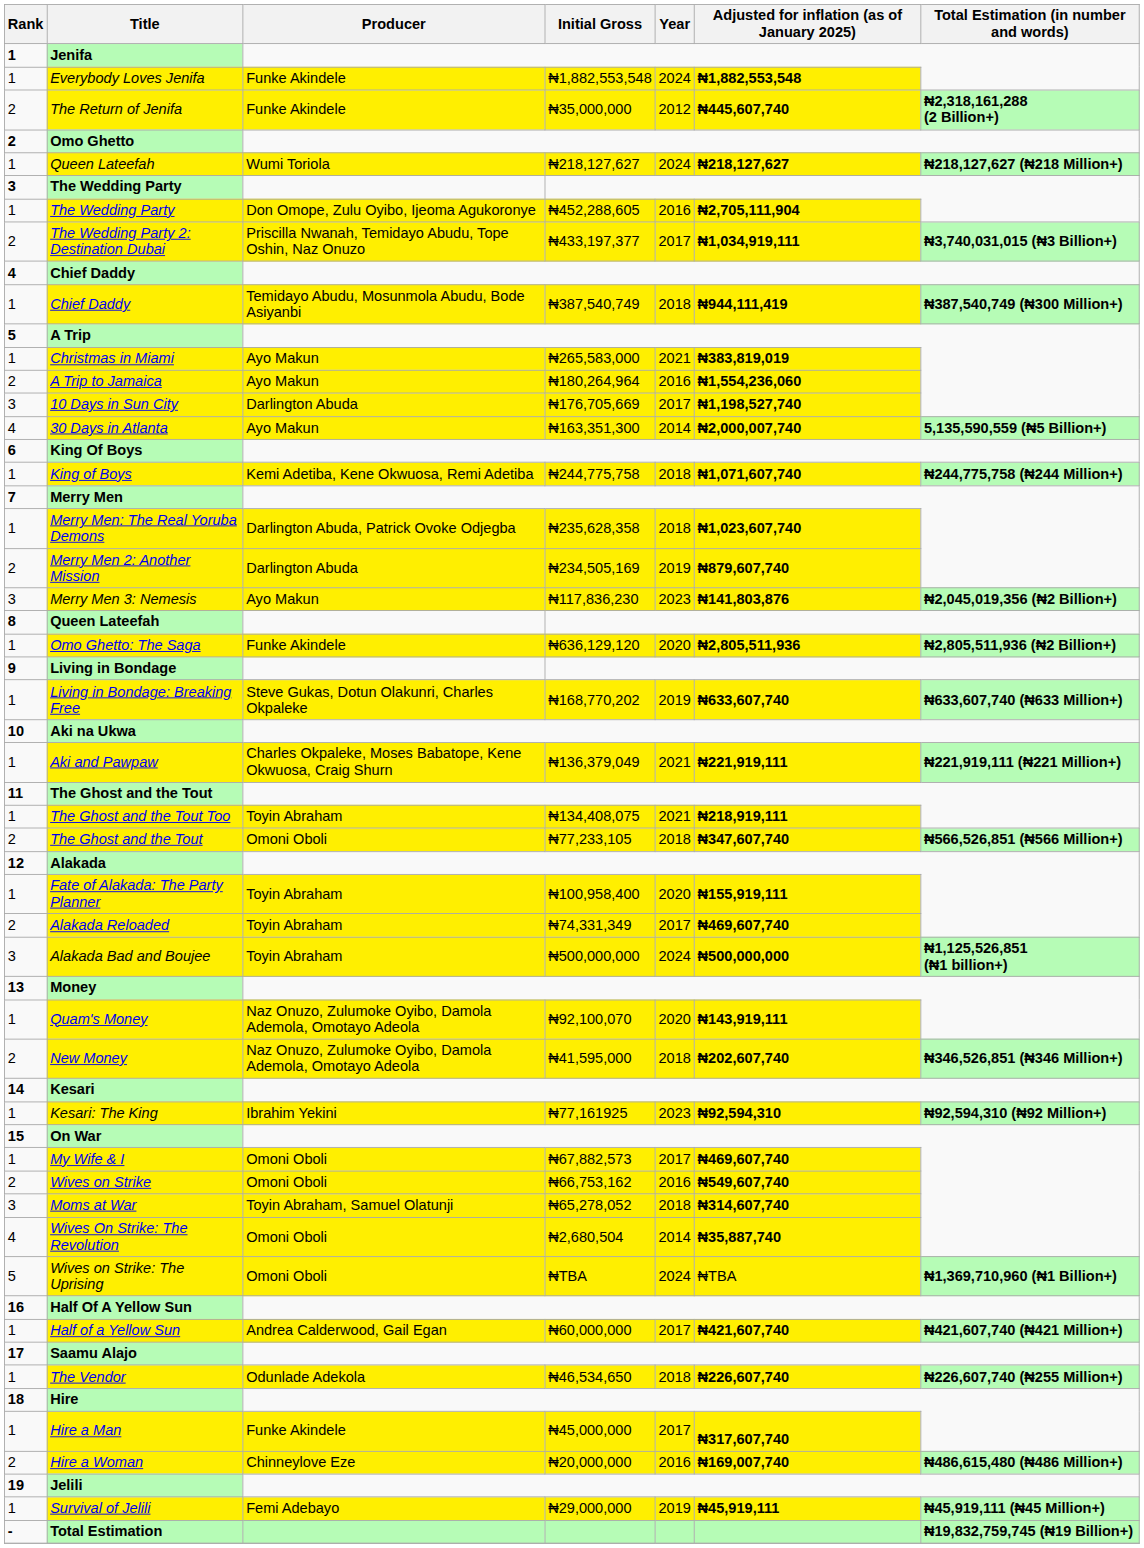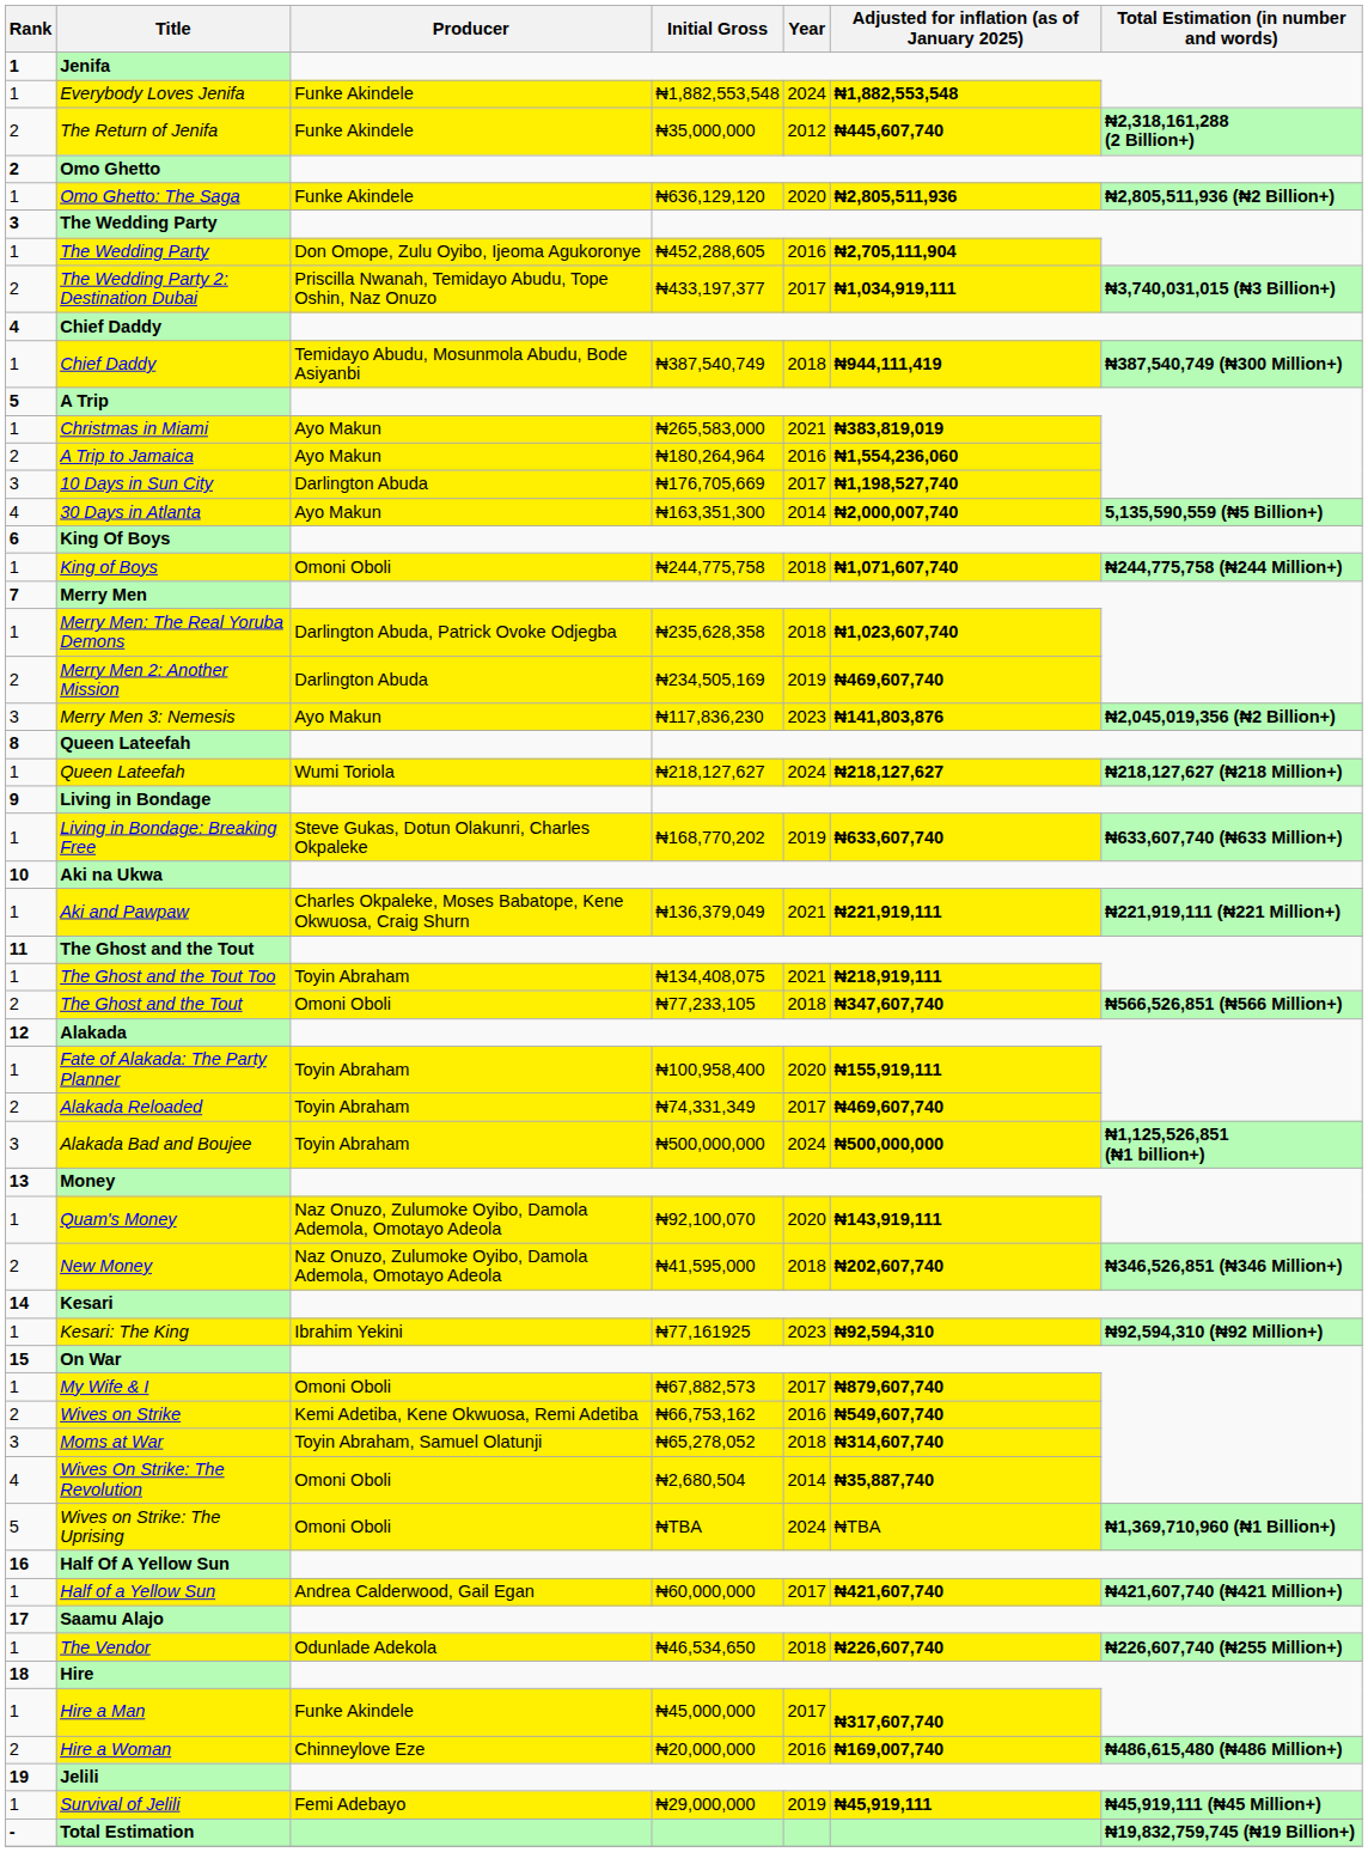 <table class="wikitable sortable">
 <tr>
 <th>Rank</th>
 <th>Title</th>
 <th>Producer</th>
 <th>Initial Gross</th>
 <th>Year</th>
 <th>Adjusted for inflation (as of January 2025)</th>
 <th>Total Estimation (in number and words)</th>
 </tr>
 <tr>
 <td><strong>1</strong></td>
 <td style="background:#b6fcb6;"><strong>Jenifa</strong></td>
 </tr>
 <tr>
 <td>1</td>
 <td style="background: #FFEF00;"><em>Everybody Loves Jenifa</em></td>
 <td style="background: #FFEF00;">Funke Akindele</td>
 <td style="background: #FFEF00;">₦1,882,553,548</td>
 <td style="background: #FFEF00;">2024</td>
 <td style="background: #FFEF00;"><strong>₦1,882,553,548</strong></td>
 </tr>
 <tr>
 <td>2</td>
 <td style="background: #FFEF00;"><em>The Return of Jenifa</em></td>
 <td style="background: #FFEF00;">Funke Akindele</td>
 <td style="background: #FFEF00;">₦35,000,000</td>
 <td style="background: #FFEF00;">2012</td>
 <td style="background: #FFEF00;"><strong>₦445,607,740</strong></td>
 <td style="background:#b6fcb6;"><strong>₦2,318,161,288</strong><br><strong>(2 Billion+)</strong></td>
 </tr>
 <tr>
 <td><strong>2</strong></td>
 <td style="background:#b6fcb6;"><strong>Omo Ghetto</strong></td>
 </tr>
 <tr>
 <td>1</td>
-<td style="background: #FFEF00;"><em>Queen Lateefah</em></td>
-<td style="background: #FFEF00;">Wumi Toriola</td>
-<td style="background: #FFEF00;">₦218,127,627</td>
-<td style="background: #FFEF00;">2024</td>
-<td style="background: #FFEF00;"><strong>₦218,127,627</strong></td>
-<td style="background:#b6fcb6;"><strong>₦218,127,627 (₦218 Million+)</strong></td>
+<td style="background: #FFEF00;"><em><a href='#'>Omo Ghetto: The Saga</a></em></td>
+<td style="background: #FFEF00;">Funke Akindele</td>
+<td style="background: #FFEF00;">₦636,129,120</td>
+<td style="background: #FFEF00;">2020</td>
+<td style="background: #FFEF00;"><strong>₦2,805,511,936</strong></td>
+<td style="background:#b6fcb6;"><strong>₦2,805,511,936 (₦2 Billion+)</strong></td>
 </tr>
 <tr>
 <td><strong>3</strong></td>
 <td style="background:#b6fcb6;"><strong>The Wedding Party</strong></td>
 <td></td>
 </tr>
 <tr>
 <td>1</td>
 <td style="background: #FFEF00;"><a href='#'><em>The Wedding Party</em></a></td>
 <td style="background: #FFEF00;">Don Omope, Zulu Oyibo, Ijeoma Agukoronye</td>
 <td style="background: #FFEF00;">₦452,288,605</td>
 <td style="background: #FFEF00;">2016</td>
 <td style="background: #FFEF00;"><strong>₦2,705,111,904</strong></td>
 </tr>
 <tr>
 <td>2</td>
 <td style="background: #FFEF00;"><a href='#'><em>The Wedding Party 2: Destination Dubai</em></a></td>
 <td style="background: #FFEF00;">Priscilla Nwanah, Temidayo Abudu, Tope Oshin, Naz Onuzo</td>
 <td style="background: #FFEF00;">₦433,197,377</td>
 <td style="background: #FFEF00;">2017</td>
 <td style="background: #FFEF00;"><strong>₦1,034,919,111</strong></td>
 <td style="background:#b6fcb6;"><strong>₦3,740,031,015 (₦3 Billion+)</strong></td>
 </tr>
 <tr>
 <td><strong>4</strong></td>
 <td style="background:#b6fcb6;"><strong>Chief Daddy</strong></td>
 </tr>
 <tr>
 <td>1</td>
 <td style="background: #FFEF00;"><em><a href='#'>Chief Daddy</a></em></td>
 <td style="background: #FFEF00;">Temidayo Abudu, Mosunmola Abudu, Bode Asiyanbi</td>
 <td style="background: #FFEF00;">₦387,540,749</td>
 <td style="background: #FFEF00;">2018</td>
 <td style="background: #FFEF00;"><strong>₦944,111,419</strong></td>
 <td style="background:#b6fcb6;"><strong>₦387,540,749 (₦300 Million+)</strong></td>
 </tr>
 <tr>
 <td><strong>5</strong></td>
 <td style="background:#b6fcb6;"><strong>A Trip</strong></td>
 </tr>
 <tr>
 <td>1</td>
 <td style="background: #FFEF00;"><em><a href='#'>Christmas in Miami</a></em></td>
 <td style="background: #FFEF00;">Ayo Makun</td>
 <td style="background: #FFEF00;">₦265,583,000</td>
 <td style="background: #FFEF00;">2021</td>
 <td style="background: #FFEF00;"><strong>₦383,819,019</strong></td>
 </tr>
 <tr>
 <td>2</td>
 <td style="background: #FFEF00;"><em><a href='#'>A Trip to Jamaica</a></em></td>
 <td style="background: #FFEF00;">Ayo Makun</td>
 <td style="background: #FFEF00;">₦180,264,964</td>
 <td style="background: #FFEF00;">2016</td>
 <td style="background: #FFEF00;"><strong>₦1,554,236,060</strong></td>
 </tr>
 <tr>
 <td>3</td>
 <td style="background: #FFEF00;"><em><a href='#'>10 Days in Sun City</a></em></td>
 <td style="background: #FFEF00;">Darlington Abuda</td>
 <td style="background: #FFEF00;">₦176,705,669</td>
 <td style="background: #FFEF00;">2017</td>
 <td style="background: #FFEF00;"><strong>₦1,198,527,740</strong></td>
 </tr>
 <tr>
 <td>4</td>
 <td style="background: #FFEF00;"><em><a href='#'>30 Days in Atlanta</a></em></td>
 <td style="background: #FFEF00;">Ayo Makun</td>
 <td style="background: #FFEF00;">₦163,351,300</td>
 <td style="background: #FFEF00;">2014</td>
 <td style="background: #FFEF00;"><strong>₦2,000,007,740</strong></td>
 <td style="background:#b6fcb6;"><strong>5,135,590,559 (₦5 Billion+)</strong></td>
 </tr>
 <tr>
 <td><strong>6</strong></td>
 <td style="background:#b6fcb6;"><strong>King Of Boys</strong></td>
 </tr>
 <tr>
 <td>1</td>
 <td style="background: #FFEF00;"><em><a href='#'>King of Boys</a></em></td>
-<td style="background: #FFEF00;">Kemi Adetiba, Kene Okwuosa, Remi Adetiba</td>
+<td style="background: #FFEF00;">Omoni Oboli</td>
 <td style="background: #FFEF00;">₦244,775,758</td>
 <td style="background: #FFEF00;">2018</td>
 <td style="background: #FFEF00;"><strong>₦1,071,607,740</strong></td>
 <td style="background:#b6fcb6;"><strong>₦244,775,758 (₦244 Million+)</strong></td>
 </tr>
 <tr>
 <td><strong>7</strong></td>
 <td style="background:#b6fcb6;"><strong>Merry Men</strong></td>
 </tr>
 <tr>
 <td>1</td>
 <td style="background: #FFEF00;"><em><a href='#'>Merry Men: The Real Yoruba Demons</a></em></td>
 <td style="background: #FFEF00;">Darlington Abuda, Patrick Ovoke Odjegba</td>
 <td style="background: #FFEF00;">₦235,628,358</td>
 <td style="background: #FFEF00;">2018</td>
 <td style="background: #FFEF00;"><strong>₦1,023,607,740</strong></td>
 </tr>
 <tr>
 <td>2</td>
 <td style="background: #FFEF00;"><a href='#'><em>Merry Men 2: Another Mission</em></a></td>
 <td style="background: #FFEF00;">Darlington Abuda</td>
 <td style="background: #FFEF00;">₦234,505,169</td>
 <td style="background: #FFEF00;">2019</td>
-<td style="background: #FFEF00;"><strong>₦879,607,740</strong></td>
+<td style="background: #FFEF00;"><strong>₦469,607,740</strong></td>
 </tr>
 <tr>
 <td>3</td>
 <td style="background: #FFEF00;"><em>Merry Men 3: Nemesis</em></td>
 <td style="background: #FFEF00;">Ayo Makun</td>
 <td style="background: #FFEF00;">₦117,836,230</td>
 <td style="background: #FFEF00;">2023</td>
 <td style="background: #FFEF00;"><strong>₦141,803,876</strong></td>
 <td style="background:#b6fcb6;"><strong>₦2,045,019,356 (₦2 Billion+)</strong></td>
 </tr>
 <tr>
 <td><strong>8</strong></td>
 <td style="background:#b6fcb6;"><strong>Queen Lateefah</strong></td>
 <td></td>
 </tr>
 <tr>
 <td>1</td>
-<td style="background: #FFEF00;"><em><a href='#'>Omo Ghetto: The Saga</a></em></td>
-<td style="background: #FFEF00;">Funke Akindele</td>
-<td style="background: #FFEF00;">₦636,129,120</td>
-<td style="background: #FFEF00;">2020</td>
-<td style="background: #FFEF00;"><strong>₦2,805,511,936</strong></td>
-<td style="background:#b6fcb6;"><strong>₦2,805,511,936 (₦2 Billion+)</strong></td>
+<td style="background: #FFEF00;"><em>Queen Lateefah</em></td>
+<td style="background: #FFEF00;">Wumi Toriola</td>
+<td style="background: #FFEF00;">₦218,127,627</td>
+<td style="background: #FFEF00;">2024</td>
+<td style="background: #FFEF00;"><strong>₦218,127,627</strong></td>
+<td style="background:#b6fcb6;"><strong>₦218,127,627 (₦218 Million+)</strong></td>
 </tr>
 <tr>
 <td><strong>9</strong></td>
 <td style="background:#b6fcb6;"><strong>Living in Bondage</strong></td>
 <td></td>
 </tr>
 <tr>
 <td>1</td>
 <td style="background: #FFEF00;"><em><a href='#'>Living in Bondage: Breaking Free</a></em></td>
 <td style="background: #FFEF00;">Steve Gukas, Dotun Olakunri, Charles Okpaleke</td>
 <td style="background: #FFEF00;">₦168,770,202</td>
 <td style="background: #FFEF00;">2019</td>
 <td style="background: #FFEF00;"><strong>₦633,607,740</strong></td>
 <td style="background:#b6fcb6;"><strong>₦633,607,740 (₦633 Million+)</strong></td>
 </tr>
 <tr>
 <td><strong>10</strong></td>
 <td style="background:#b6fcb6;"><strong>Aki na Ukwa</strong></td>
 </tr>
 <tr>
 <td>1</td>
 <td style="background: #FFEF00;"><em><a href='#'>Aki and Pawpaw</a></em></td>
 <td style="background: #FFEF00;">Charles Okpaleke, Moses Babatope, Kene Okwuosa, Craig Shurn</td>
 <td style="background: #FFEF00;">₦136,379,049</td>
 <td style="background: #FFEF00;">2021</td>
 <td style="background: #FFEF00;"><strong>₦221,919,111</strong></td>
 <td style="background:#b6fcb6;"><strong>₦221,919,111 (₦221 Million+)</strong></td>
 </tr>
 <tr>
 <td><strong>11</strong></td>
 <td style="background:#b6fcb6;"><strong>The Ghost and the Tout</strong></td>
 </tr>
 <tr>
 <td>1</td>
 <td style="background: #FFEF00;"><em><a href='#'>The Ghost and the Tout Too</a></em></td>
 <td style="background: #FFEF00;">Toyin Abraham</td>
 <td style="background: #FFEF00;">₦134,408,075</td>
 <td style="background: #FFEF00;">2021</td>
 <td style="background: #FFEF00;"><strong>₦218,919,111</strong></td>
 </tr>
 <tr>
 <td>2</td>
 <td style="background: #FFEF00;"><em><a href='#'>The Ghost and the Tout</a></em></td>
 <td style="background: #FFEF00;">Omoni Oboli</td>
 <td style="background: #FFEF00;">₦77,233,105</td>
 <td style="background: #FFEF00;">2018</td>
 <td style="background: #FFEF00;"><strong>₦347,607,740</strong></td>
 <td style="background:#b6fcb6;"><strong>₦566,526,851 (₦566 Million+)</strong></td>
 </tr>
 <tr>
 <td><strong>12</strong></td>
 <td style="background:#b6fcb6;"><strong>Alakada</strong></td>
 </tr>
 <tr>
 <td>1</td>
 <td style="background: #FFEF00;"><em><a href='#'>Fate of Alakada: The Party Planner</a></em></td>
 <td style="background: #FFEF00;">Toyin Abraham</td>
 <td style="background: #FFEF00;">₦100,958,400</td>
 <td style="background: #FFEF00;">2020</td>
 <td style="background: #FFEF00;"><strong>₦155,919,111</strong></td>
 </tr>
 <tr>
 <td>2</td>
 <td style="background: #FFEF00;"><em><a href='#'>Alakada Reloaded</a></em></td>
 <td style="background: #FFEF00;">Toyin Abraham</td>
 <td style="background: #FFEF00;">₦74,331,349</td>
 <td style="background: #FFEF00;">2017</td>
 <td style="background: #FFEF00;"><strong>₦469,607,740</strong></td>
 </tr>
 <tr>
 <td>3</td>
 <td style="background: #FFEF00;"><em>Alakada Bad and Boujee</em></td>
 <td style="background: #FFEF00;">Toyin Abraham</td>
 <td style="background: #FFEF00;">₦500,000,000</td>
 <td style="background: #FFEF00;">2024</td>
 <td style="background: #FFEF00;"><strong>₦500,000,000</strong></td>
 <td style="background:#b6fcb6;"><strong>₦1,125,526,851</strong><br><strong>(₦1 billion+)</strong></td>
 </tr>
 <tr>
 <td><strong>13</strong></td>
 <td style="background:#b6fcb6;"><strong>Money</strong></td>
 </tr>
 <tr>
 <td>1</td>
 <td style="background: #FFEF00;"><em><a href='#'>Quam's Money</a></em></td>
 <td style="background: #FFEF00;">Naz Onuzo, Zulumoke Oyibo, Damola Ademola, Omotayo Adeola</td>
 <td style="background: #FFEF00;">₦92,100,070</td>
 <td style="background: #FFEF00;">2020</td>
 <td style="background: #FFEF00;"><strong>₦143,919,111</strong></td>
 </tr>
 <tr>
 <td>2</td>
 <td style="background: #FFEF00;"><a href='#'><em>New Money</em></a></td>
 <td style="background: #FFEF00;">Naz Onuzo, Zulumoke Oyibo, Damola Ademola, Omotayo Adeola</td>
 <td style="background: #FFEF00;">₦41,595,000</td>
 <td style="background: #FFEF00;">2018</td>
 <td style="background: #FFEF00;"><strong>₦202,607,740</strong></td>
 <td style="background:#b6fcb6;"><strong>₦346,526,851 (₦346 Million+)</strong></td>
 </tr>
 <tr>
 <td><strong>14</strong></td>
 <td style="background:#b6fcb6;"><strong>Kesari</strong></td>
 </tr>
 <tr>
 <td>1</td>
 <td style="background: #FFEF00;"><em>Kesari: The King</em></td>
 <td style="background: #FFEF00;">Ibrahim Yekini</td>
 <td style="background: #FFEF00;">₦77,161925</td>
 <td style="background: #FFEF00;">2023</td>
 <td style="background: #FFEF00;"><strong>₦92,594,310</strong></td>
 <td style="background:#b6fcb6;"><strong>₦92,594,310 (₦92 Million+)</strong></td>
 </tr>
 <tr>
 <td><strong>15</strong></td>
 <td style="background:#b6fcb6;"><strong>On War</strong></td>
 </tr>
 <tr>
 <td>1</td>
 <td style="background: #FFEF00;"><em><a href='#'>My Wife & I</a></em></td>
 <td style="background: #FFEF00;">Omoni Oboli</td>
 <td style="background: #FFEF00;">₦67,882,573</td>
 <td style="background: #FFEF00;">2017</td>
-<td style="background: #FFEF00;"><strong>₦469,607,740</strong></td>
+<td style="background: #FFEF00;"><strong>₦879,607,740</strong></td>
 </tr>
 <tr>
 <td>2</td>
 <td style="background: #FFEF00;"><em><a href='#'>Wives on Strike</a></em></td>
-<td style="background: #FFEF00;">Omoni Oboli</td>
+<td style="background: #FFEF00;">Kemi Adetiba, Kene Okwuosa, Remi Adetiba</td>
 <td style="background: #FFEF00;">₦66,753,162</td>
 <td style="background: #FFEF00;">2016</td>
 <td style="background: #FFEF00;"><strong>₦549,607,740</strong></td>
 </tr>
 <tr>
 <td>3</td>
 <td style="background: #FFEF00;"><em><a href='#'>Moms at War</a></em></td>
 <td style="background: #FFEF00;">Toyin Abraham, Samuel Olatunji</td>
 <td style="background: #FFEF00;">₦65,278,052</td>
 <td style="background: #FFEF00;">2018</td>
 <td style="background: #FFEF00;"><strong>₦314,607,740</strong></td>
 </tr>
 <tr>
 <td>4</td>
 <td style="background: #FFEF00;"><em><a href='#'>Wives On Strike: The Revolution</a></em></td>
 <td style="background: #FFEF00;">Omoni Oboli</td>
 <td style="background: #FFEF00;">₦2,680,504</td>
 <td style="background: #FFEF00;">2014</td>
 <td style="background: #FFEF00;"><strong>₦35,887,740</strong></td>
 </tr>
 <tr>
 <td>5</td>
 <td style="background: #FFEF00;"><em>Wives on Strike: The Uprising</em></td>
 <td style="background: #FFEF00;">Omoni Oboli</td>
 <td style="background: #FFEF00;">₦TBA</td>
 <td style="background: #FFEF00;">2024</td>
 <td style="background: #FFEF00;">₦TBA</td>
 <td style="background:#b6fcb6;"><strong>₦1,369,710,960 (₦1 Billion+)</strong></td>
 </tr>
 <tr>
 <td><strong>16</strong></td>
 <td style="background:#b6fcb6;"><strong>Half Of A Yellow Sun</strong></td>
 </tr>
 <tr>
 <td>1</td>
 <td style="background: #FFEF00;"><a href='#'><em>Half of a Yellow Sun</em></a></td>
 <td style="background: #FFEF00;">Andrea Calderwood, Gail Egan</td>
 <td style="background: #FFEF00;">₦60,000,000</td>
 <td style="background: #FFEF00;">2017</td>
 <td style="background: #FFEF00;"><strong>₦421,607,740</strong></td>
 <td style="background:#b6fcb6;"><strong>₦421,607,740 (₦421 Million+)</strong></td>
 </tr>
 <tr>
 <td><strong>17</strong></td>
 <td style="background:#b6fcb6;"><strong>Saamu Alajo</strong></td>
 </tr>
 <tr>
 <td>1</td>
 <td style="background: #FFEF00;"><em><a href='#'>The Vendor</a></em></td>
 <td style="background: #FFEF00;">Odunlade Adekola</td>
 <td style="background: #FFEF00;">₦46,534,650</td>
 <td style="background: #FFEF00;">2018</td>
 <td style="background: #FFEF00;"><strong>₦226,607,740</strong></td>
 <td style="background:#b6fcb6;"><strong>₦226,607,740 (₦255 Million+)</strong></td>
 </tr>
 <tr>
 <td><strong>18</strong></td>
 <td style="background:#b6fcb6;"><strong>Hire</strong></td>
 </tr>
 <tr>
 <td>1</td>
 <td style="background: #FFEF00;"><em><a href='#'>Hire a Man</a></em></td>
 <td style="background: #FFEF00;">Funke Akindele</td>
 <td style="background: #FFEF00;">₦45,000,000</td>
 <td style="background: #FFEF00;">2017</td>
 <td style="background: #FFEF00;"><br><strong>₦317,607,740</strong></td>
 </tr>
 <tr>
 <td>2</td>
 <td style="background: #FFEF00;"><a href='#'><em>Hire a Woman</em></a></td>
 <td style="background: #FFEF00;">Chinneylove Eze</td>
 <td style="background: #FFEF00;">₦20,000,000</td>
 <td style="background: #FFEF00;">2016</td>
 <td style="background: #FFEF00;"><strong>₦169,007,740</strong></td>
 <td style="background:#b6fcb6;"><strong>₦486,615,480 (₦486 Million+)</strong></td>
 </tr>
 <tr>
 <td><strong>19</strong></td>
 <td style="background:#b6fcb6;"><strong>Jelili</strong></td>
 </tr>
 <tr>
 <td>1</td>
 <td style="background: #FFEF00;"><em><a href='#'>Survival of Jelili</a></em></td>
 <td style="background: #FFEF00;">Femi Adebayo</td>
 <td style="background: #FFEF00;">₦29,000,000</td>
 <td style="background: #FFEF00;">2019</td>
 <td style="background: #FFEF00;"><strong>₦45,919,111</strong></td>
 <td style="background:#b6fcb6;"><strong>₦45,919,111 (₦45 Million+)</strong></td>
 </tr>
 <tr>
 <td><strong>-</strong></td>
 <td style="background:#b6fcb6;"><strong>Total Estimation</strong></td>
 <td style="background:#b6fcb6;"></td>
 <td style="background:#b6fcb6;"></td>
 <td style="background:#b6fcb6;"></td>
 <td style="background:#b6fcb6;"></td>
 <td style="background:#b6fcb6;"><strong>₦19,832,759,745 (₦19 Billion+)</strong></td>
 </tr>
 <tr>
 </tr>
 </table>
